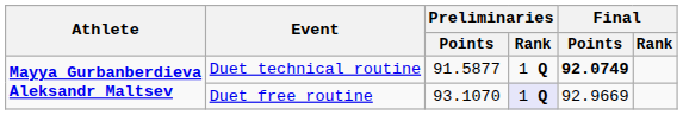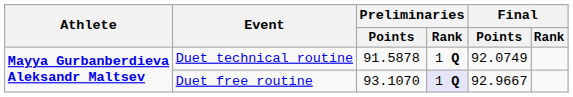 <table class="wikitable" style="text-align:center; font-size:90%">
 <tr>
 <th rowspan=2>Athlete</th>
 <th rowspan=2>Event</th>
 <th colspan=2>Preliminaries</th>
 <th colspan=2>Final</th>
 </tr>
 <tr style="font-size:95%">
 <th>Points</th>
 <th>Rank</th>
 <th>Points</th>
 <th>Rank</th>
 </tr>
 <tr>
 <td align=left rowspan=2><strong><a href='#'>Mayya Gurbanberdieva</a><br><a href='#'>Aleksandr Maltsev</a></strong></td>
 <td align=left><a href='#'>Duet technical routine</a></td>
-<td>91.5877</td>
+<td>91.5878</td>
 <td>1 <strong>Q</strong></td>
-<td><strong>92.0749</strong></td>
+<td>92.0749</td>
 <td></td>
 </tr>
 <tr>
 <td align=left><a href='#'>Duet free routine</a></td>
 <td>93.1070</td>
 <td style="background: lavender;">1 <strong>Q</strong></td>
-<td>92.9669</td>
+<td>92.9667</td>
 <td></td>
 </tr>
 </table>
